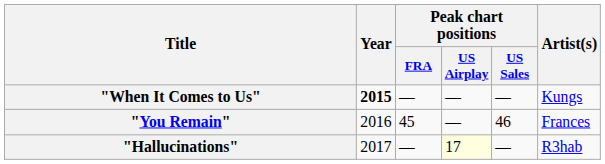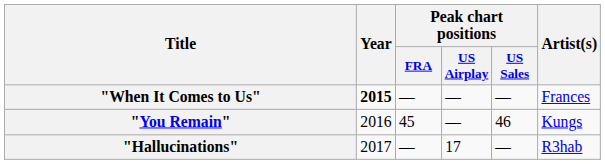 <table class="wikitable plainrowheaders">
 <tr>
 <th rowspan="2" scope="col" style="width:22em;">Title</th>
 <th rowspan="2" scope="col" style="width:1em;">Year</th>
 <th colspan="3" scope="col">Peak chart positions</th>
 <th rowspan="2" scope="col">Artist(s)</th>
 </tr>
 <tr>
 <th scope="col" style="width:3em;font-size:85%;"><a href='#'>FRA</a><br></th>
 <th scope="col" style="width:3em;font-size:85%;"><a href='#'>US<br>Airplay</a><br></th>
 <th scope="col" style="width:3em;font-size:85%;"><a href='#'>US<br>Sales</a><br></th>
 </tr>
 <tr>
 <th scope="row">"When It Comes to Us"</th>
 <td><strong>2015</strong></td>
 <td>—</td>
 <td>—</td>
 <td>—</td>
-<td><a href='#'>Kungs</a></td>
+<td><a href='#'>Frances</a></td>
 </tr>
 <tr>
 <th scope="row">"<a href='#'>You Remain</a>"</th>
 <td>2016</td>
 <td>45</td>
 <td>—</td>
 <td>46</td>
-<td><a href='#'>Frances</a></td>
+<td><a href='#'>Kungs</a></td>
 </tr>
 <tr>
 <th scope="row">"Hallucinations"</th>
 <td>2017</td>
 <td>—</td>
-<td style="background: lightyellow;">17</td>
+<td>17</td>
 <td>—</td>
 <td><a href='#'>R3hab</a></td>
 </tr>
 </table>
